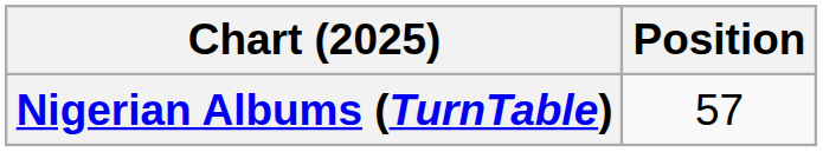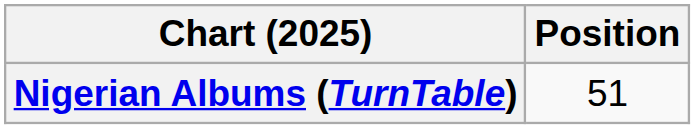 <table class="wikitable plainrowheaders" style="text-align:center">
 <tr>
 <th scope="col">Chart (2025)</th>
 <th scope="col">Position</th>
 </tr>
 <tr>
 <th scope="row"><a href='#'>Nigerian Albums</a> (<em><a href='#'>TurnTable</a></em>)</th>
-<td>57</td>
+<td>51</td>
 </tr>
 </table>
